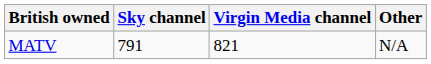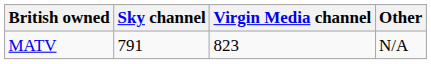 <table class="wikitable">
 <tr>
 <th>British owned</th>
 <th><a href='#'>Sky</a> channel</th>
 <th><a href='#'>Virgin Media</a> channel</th>
 <th>Other</th>
 </tr>
 <tr>
 <td><a href='#'>MATV</a></td>
 <td>791</td>
-<td>821</td>
+<td>823</td>
 <td>N/A</td>
 </tr>
 </table>
